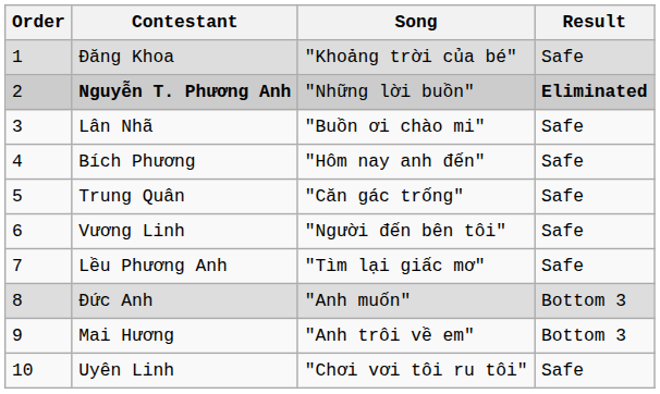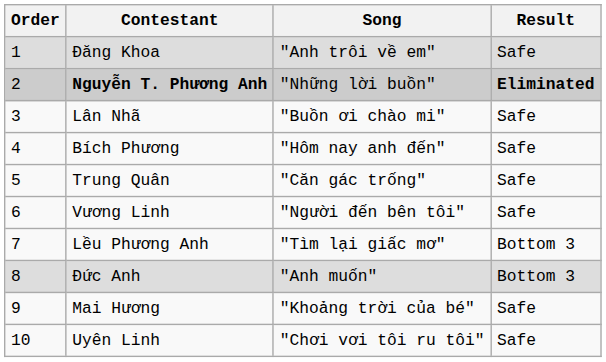 <table border="8" cellpadding="4" cellspacing="0" style="margin:  1em 1em 1em 0; background: #f9f9f9; border: 1px #aaa  solid; border-collapse: collapse; font-size: 90%;">
 <tr bgcolor="#f2f2f2">
 <th>Order</th>
 <th>Contestant</th>
 <th>Song</th>
 <th>Result</th>
 </tr>
 <tr bgcolor="DDDDDD">
 <td>1</td>
 <td>Đăng Khoa</td>
-<td>"Khoảng trời của bé"</td>
+<td>"Anh trôi về em"</td>
 <td>Safe</td>
 </tr>
 <tr bgcolor="#CCCCCC">
 <td>2</td>
 <td><strong>Nguyễn T. Phương Anh</strong></td>
 <td>"Những lời buồn"</td>
 <td><strong>Eliminated</strong></td>
 </tr>
 <tr>
 <td>3</td>
 <td>Lân Nhã</td>
 <td>"Buồn ơi chào mi"</td>
 <td>Safe</td>
 </tr>
 <tr>
 <td>4</td>
 <td>Bích Phương</td>
 <td>"Hôm nay anh đến"</td>
 <td>Safe</td>
 </tr>
 <tr>
 <td>5</td>
 <td>Trung Quân</td>
 <td>"Căn gác trống"</td>
 <td>Safe</td>
 </tr>
 <tr>
 <td>6</td>
 <td>Vương Linh</td>
 <td>"Người đến bên tôi"</td>
 <td>Safe</td>
 </tr>
 <tr>
 <td>7</td>
 <td>Lều Phương Anh</td>
 <td>"Tìm lại giấc mơ"</td>
-<td>Safe</td>
+<td>Bottom 3</td>
 </tr>
 <tr bgcolor="DDDDDD">
 <td>8</td>
 <td>Đức Anh</td>
 <td>"Anh muốn"</td>
 <td>Bottom 3</td>
 </tr>
 <tr>
 <td>9</td>
 <td>Mai Hương</td>
-<td>"Anh trôi về em"</td>
-<td>Bottom 3</td>
+<td>"Khoảng trời của bé"</td>
+<td>Safe</td>
 </tr>
 <tr>
 <td>10</td>
 <td>Uyên Linh</td>
 <td>"Chơi vơi tôi ru tôi"</td>
 <td>Safe</td>
 </tr>
 </table>
